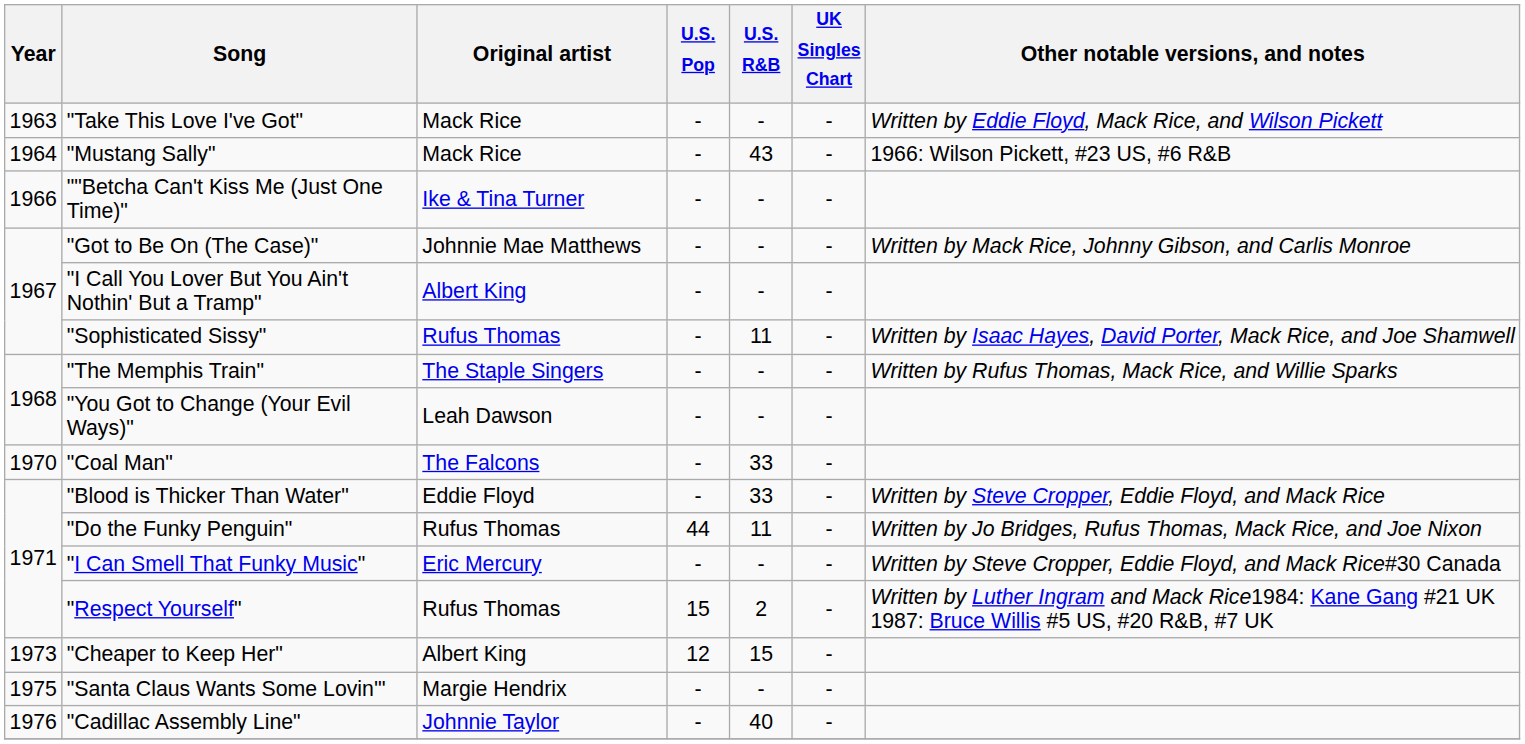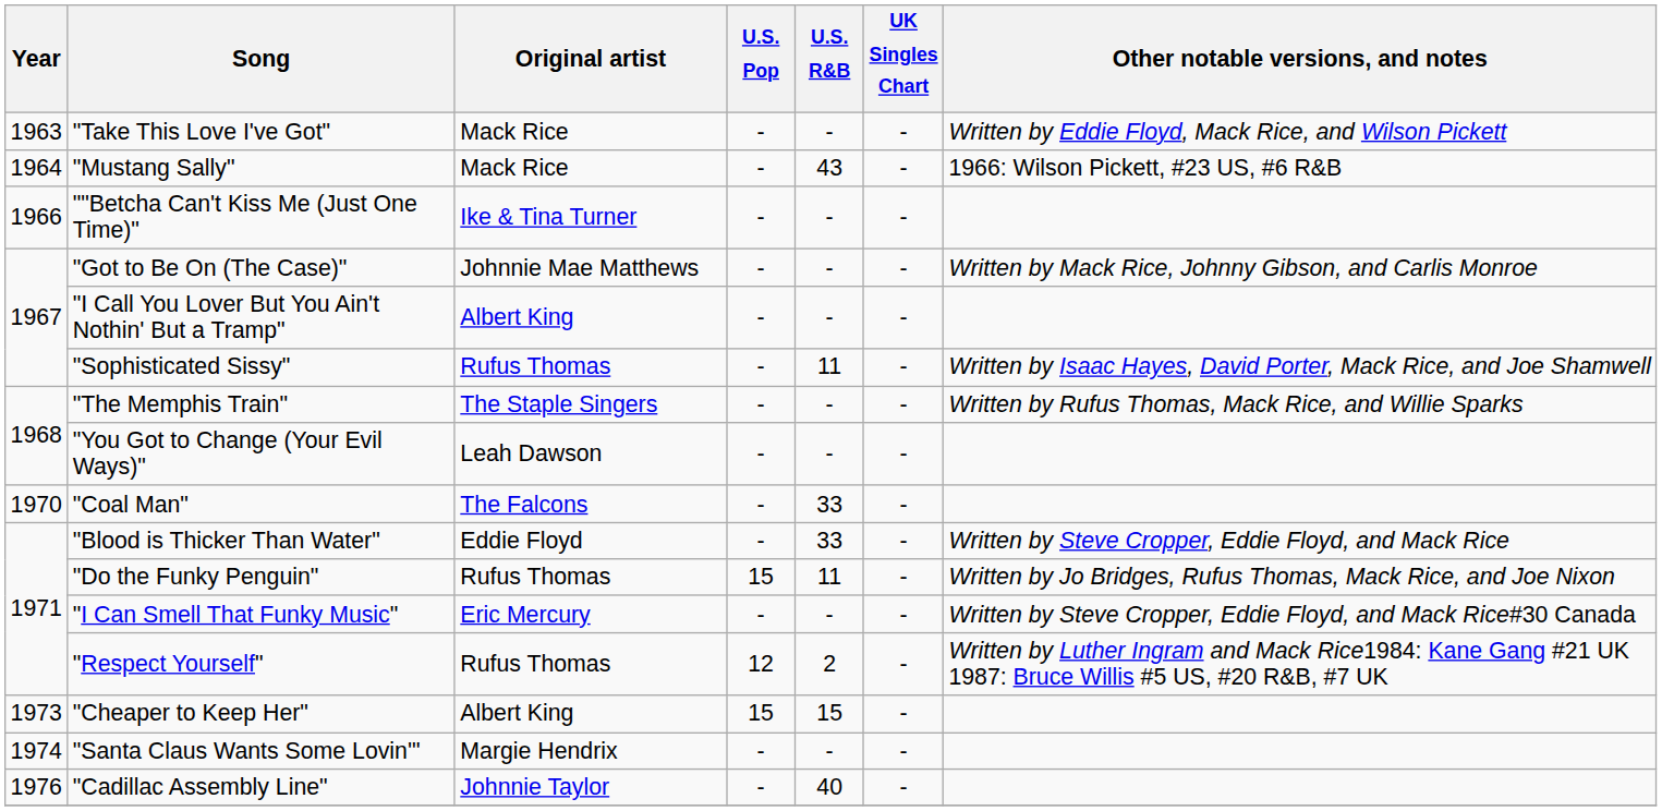 <table class="wikitable">
 <tr>
 <th>Year</th>
 <th width="260">Song</th>
 <th width="180">Original artist</th>
 <th width="40"><sup><a href='#'>U.S. Pop</a></sup></th>
 <th width="40"><sup><a href='#'>U.S. R&B</a></sup></th>
 <th width="40"><sup><a href='#'>UK Singles Chart</a></sup></th>
 <th>Other notable versions, and notes</th>
 </tr>
 <tr>
 <td rowspan="1">1963</td>
 <td>"Take This Love I've Got"</td>
 <td>Mack Rice</td>
 <td align="center">-</td>
 <td align="center">-</td>
 <td align="center">-</td>
 <td><em>Written by <a href='#'>Eddie Floyd</a>, Mack Rice, and <a href='#'>Wilson Pickett</a></em></td>
 </tr>
 <tr>
 <td rowspan="1">1964</td>
 <td>"Mustang Sally"</td>
 <td>Mack Rice</td>
 <td align="center">-</td>
 <td align="center">43</td>
 <td align="center">-</td>
 <td>1966: Wilson Pickett, #23 US, #6 R&B</td>
 </tr>
 <tr>
 <td rowspan="1">1966</td>
 <td>""Betcha Can't Kiss Me (Just One Time)"</td>
 <td><a href='#'>Ike & Tina Turner</a></td>
 <td align="center">-</td>
 <td align="center">-</td>
 <td align="center">-</td>
 <td></td>
 </tr>
 <tr>
 <td rowspan="3">1967</td>
 <td>"Got to Be On (The Case)"</td>
 <td>Johnnie Mae Matthews</td>
 <td align="center">-</td>
 <td align="center">-</td>
 <td align="center">-</td>
 <td><em>Written by Mack Rice, Johnny Gibson, and Carlis Monroe</em></td>
 </tr>
 <tr>
 <td>"I Call You Lover But You Ain't Nothin' But a Tramp"</td>
 <td><a href='#'>Albert King</a></td>
 <td align="center">-</td>
 <td align="center">-</td>
 <td align="center">-</td>
 <td></td>
 </tr>
 <tr>
 <td>"Sophisticated Sissy"</td>
 <td><a href='#'>Rufus Thomas</a></td>
 <td align="center">-</td>
 <td align="center">11</td>
 <td align="center">-</td>
 <td><em>Written by <a href='#'>Isaac Hayes</a>, <a href='#'>David Porter</a>, Mack Rice, and Joe Shamwell</em></td>
 </tr>
 <tr>
 <td rowspan="2">1968</td>
 <td>"The Memphis Train"</td>
 <td><a href='#'>The Staple Singers</a></td>
 <td align="center">-</td>
 <td align="center">-</td>
 <td align="center">-</td>
 <td><em>Written by Rufus Thomas, Mack Rice, and Willie Sparks</em></td>
 </tr>
 <tr>
 <td>"You Got to Change (Your Evil Ways)"</td>
 <td>Leah Dawson</td>
 <td align="center">-</td>
 <td align="center">-</td>
 <td align="center">-</td>
 <td></td>
 </tr>
 <tr>
 <td rowspan="1">1970</td>
 <td>"Coal Man"</td>
 <td><a href='#'>The Falcons</a></td>
 <td align="center">-</td>
 <td align="center">33</td>
 <td align="center">-</td>
 <td></td>
 </tr>
 <tr>
 <td rowspan="4">1971</td>
 <td>"Blood is Thicker Than Water"</td>
 <td>Eddie Floyd</td>
 <td align="center">-</td>
 <td align="center">33</td>
 <td align="center">-</td>
 <td><em>Written by <a href='#'>Steve Cropper</a>, Eddie Floyd, and Mack Rice</em></td>
 </tr>
 <tr>
 <td>"Do the Funky Penguin"</td>
 <td>Rufus Thomas</td>
-<td align="center">44</td>
+<td align="center">15</td>
 <td align="center">11</td>
 <td align="center">-</td>
 <td><em>Written by Jo Bridges, Rufus Thomas, Mack Rice, and Joe Nixon</em></td>
 </tr>
 <tr>
 <td>"<a href='#'>I Can Smell That Funky Music</a>"</td>
 <td><a href='#'>Eric Mercury</a></td>
 <td align="center">-</td>
 <td align="center">-</td>
 <td align="center">-</td>
 <td><em>Written by Steve Cropper, Eddie Floyd, and Mack Rice</em>#30 Canada</td>
 </tr>
 <tr>
 <td>"<a href='#'>Respect Yourself</a>"</td>
 <td>Rufus Thomas</td>
-<td align="center">15</td>
+<td align="center">12</td>
 <td align="center">2</td>
 <td align="center">-</td>
 <td><em>Written by <a href='#'>Luther Ingram</a> and Mack Rice</em>1984: <a href='#'>Kane Gang</a> #21 UK<br>1987: <a href='#'>Bruce Willis</a> #5 US, #20 R&B, #7 UK</td>
 </tr>
 <tr>
 <td rowspan="1">1973</td>
 <td>"Cheaper to Keep Her"</td>
 <td>Albert King</td>
-<td align="center">12</td>
+<td align="center">15</td>
 <td align="center">15</td>
 <td align="center">-</td>
 <td></td>
 </tr>
 <tr>
-<td rowspan="1">1975</td>
+<td rowspan="1">1974</td>
 <td>"Santa Claus Wants Some Lovin'"</td>
 <td>Margie Hendrix</td>
 <td align="center">-</td>
 <td align="center">-</td>
 <td align="center">-</td>
 <td></td>
 </tr>
 <tr>
 <td rowspan="1">1976</td>
 <td>"Cadillac Assembly Line"</td>
 <td><a href='#'>Johnnie Taylor</a></td>
 <td align="center">-</td>
 <td align="center">40</td>
 <td align="center">-</td>
 <td></td>
 </tr>
 <tr>
 </tr>
 </table>
